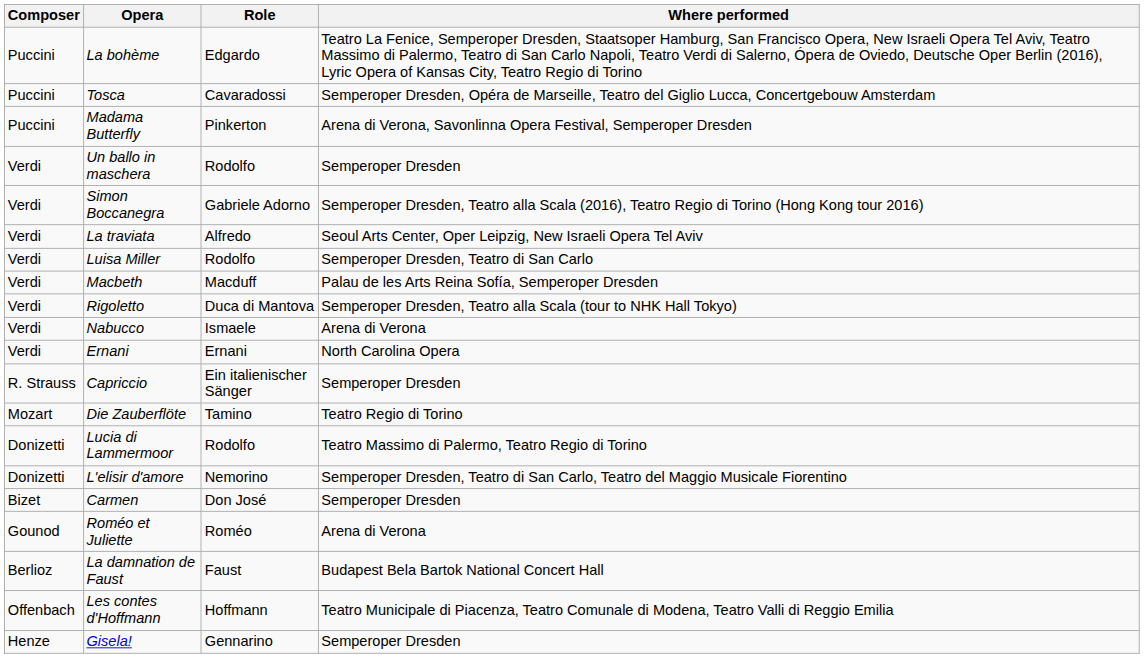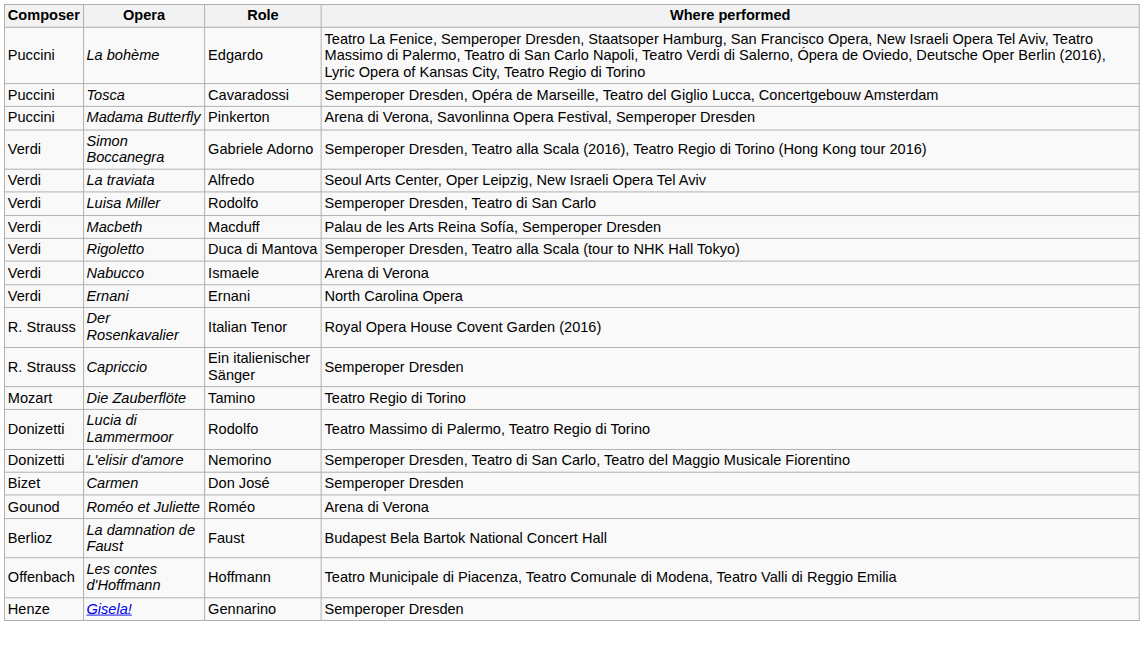 <table class="wikitable">
 <tr>
 <th>Composer</th>
 <th>Opera</th>
 <th>Role</th>
 <th>Where performed</th>
 </tr>
 <tr>
 <td>Puccini</td>
 <td><em>La bohème</em></td>
 <td>Edgardo</td>
 <td>Teatro La Fenice, Semperoper Dresden, Staatsoper Hamburg, San Francisco Opera, New Israeli Opera Tel Aviv, Teatro Massimo di Palermo, Teatro di San Carlo Napoli, Teatro Verdi di Salerno, Ópera de Oviedo, Deutsche Oper Berlin (2016), Lyric Opera of Kansas City, Teatro Regio di Torino</td>
 </tr>
 <tr>
 <td>Puccini</td>
 <td><em>Tosca</em></td>
 <td>Cavaradossi</td>
 <td>Semperoper Dresden, Opéra de Marseille, Teatro del Giglio Lucca, Concertgebouw Amsterdam</td>
 </tr>
 <tr>
 <td>Puccini</td>
 <td><em>Madama Butterfly</em></td>
 <td>Pinkerton</td>
 <td>Arena di Verona, Savonlinna Opera Festival, Semperoper Dresden</td>
-</tr>
-<tr>
-<td>Verdi</td>
-<td><em>Un ballo in maschera</em></td>
-<td>Rodolfo</td>
-<td>Semperoper Dresden</td>
 </tr>
 <tr>
 <td>Verdi</td>
 <td><em>Simon Boccanegra</em></td>
 <td>Gabriele Adorno</td>
 <td>Semperoper Dresden, Teatro alla Scala (2016), Teatro Regio di Torino (Hong Kong tour 2016)</td>
 </tr>
 <tr>
 <td>Verdi</td>
 <td><em>La traviata</em></td>
 <td>Alfredo</td>
 <td>Seoul Arts Center, Oper Leipzig, New Israeli Opera Tel Aviv</td>
 </tr>
 <tr>
 <td>Verdi</td>
 <td><em>Luisa Miller</em></td>
 <td>Rodolfo</td>
 <td>Semperoper Dresden, Teatro di San Carlo</td>
 </tr>
 <tr>
 <td>Verdi</td>
 <td><em>Macbeth</em></td>
 <td>Macduff</td>
 <td>Palau de les Arts Reina Sofía, Semperoper Dresden</td>
 </tr>
 <tr>
 <td>Verdi</td>
 <td><em>Rigoletto</em></td>
 <td>Duca di Mantova</td>
 <td>Semperoper Dresden, Teatro alla Scala (tour to NHK Hall Tokyo)</td>
 </tr>
 <tr>
 <td>Verdi</td>
 <td><em>Nabucco</em></td>
 <td>Ismaele</td>
 <td>Arena di Verona</td>
 </tr>
 <tr>
 <td>Verdi</td>
 <td><em>Ernani</em></td>
 <td>Ernani</td>
 <td>North Carolina Opera</td>
+</tr>
+<tr>
+<td>R. Strauss</td>
+<td><em>Der Rosenkavalier</em></td>
+<td>Italian Tenor</td>
+<td>Royal Opera House Covent Garden (2016)</td>
 </tr>
 <tr>
 <td>R. Strauss</td>
 <td><em>Capriccio</em></td>
 <td>Ein italienischer Sänger</td>
 <td>Semperoper Dresden</td>
 </tr>
 <tr>
 <td>Mozart</td>
 <td><em>Die Zauberflöte</em></td>
 <td>Tamino</td>
 <td>Teatro Regio di Torino</td>
 </tr>
 <tr>
 <td>Donizetti</td>
 <td><em>Lucia di Lammermoor</em></td>
 <td>Rodolfo</td>
 <td>Teatro Massimo di Palermo, Teatro Regio di Torino</td>
 </tr>
 <tr>
 <td>Donizetti</td>
 <td><em>L'elisir d'amore</em></td>
 <td>Nemorino</td>
 <td>Semperoper Dresden, Teatro di San Carlo, Teatro del Maggio Musicale Fiorentino</td>
 </tr>
 <tr>
 <td>Bizet</td>
 <td><em>Carmen</em></td>
 <td>Don José</td>
 <td>Semperoper Dresden</td>
 </tr>
 <tr>
 <td>Gounod</td>
 <td><em>Roméo et Juliette</em></td>
 <td>Roméo</td>
 <td>Arena di Verona</td>
 </tr>
 <tr>
 <td>Berlioz</td>
 <td><em>La damnation de Faust</em></td>
 <td>Faust</td>
 <td>Budapest Bela Bartok National Concert Hall</td>
 </tr>
 <tr>
 <td>Offenbach</td>
 <td><em>Les contes d'Hoffmann</em></td>
 <td>Hoffmann</td>
 <td>Teatro Municipale di Piacenza, Teatro Comunale di Modena, Teatro Valli di Reggio Emilia</td>
 </tr>
 <tr>
 <td>Henze</td>
 <td><em><a href='#'>Gisela!</a></em></td>
 <td>Gennarino</td>
 <td>Semperoper Dresden</td>
 </tr>
 </table>
